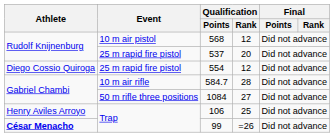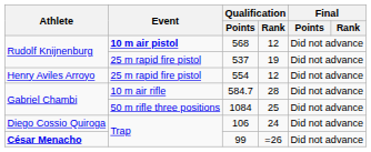 <table class="wikitable" style="font-size:90%">
 <tr>
 <th rowspan=2>Athlete</th>
 <th rowspan=2>Event</th>
 <th colspan=2>Qualification</th>
 <th colspan=2>Final</th>
 </tr>
 <tr style="font-size:95%">
 <th>Points</th>
 <th>Rank</th>
 <th>Points</th>
 <th>Rank</th>
 </tr>
 <tr align=center>
 <td align=left rowspan=2><a href='#'>Rudolf Knijnenburg</a></td>
-<td align=left><a href='#'>10 m air pistol</a></td>
+<td align=left><strong><a href='#'>10 m air pistol</a></strong></td>
 <td>568</td>
 <td>12</td>
 <td colspan=2>Did not advance</td>
 </tr>
 <tr align=center>
 <td align=left><a href='#'>25 m rapid fire pistol</a></td>
 <td>537</td>
-<td>20</td>
+<td>19</td>
 <td colspan=2>Did not advance</td>
 </tr>
 <tr align=center>
-<td align=left><a href='#'>Diego Cossio Quiroga</a></td>
+<td align=left><a href='#'>Henry Aviles Arroyo</a></td>
 <td align=left><a href='#'>25 m rapid fire pistol</a></td>
 <td>554</td>
 <td>12</td>
 <td colspan=2>Did not advance</td>
 </tr>
 <tr align=center>
 <td align=left rowspan=2><a href='#'>Gabriel Chambi</a></td>
 <td align=left><a href='#'>10 m air rifle</a></td>
 <td>584.7</td>
 <td>28</td>
 <td colspan=2>Did not advance</td>
 </tr>
 <tr align=center>
 <td align=left><a href='#'>50 m rifle three positions</a></td>
 <td>1084</td>
-<td>27</td>
+<td>25</td>
 <td colspan=2>Did not advance</td>
 </tr>
 <tr align=center>
-<td align=left><a href='#'>Henry Aviles Arroyo</a></td>
+<td align=left><a href='#'>Diego Cossio Quiroga</a></td>
 <td align=left rowspan=2><a href='#'>Trap</a></td>
 <td>106</td>
-<td>25</td>
+<td>24</td>
 <td colspan=2>Did not advance</td>
 </tr>
 <tr align=center>
 <td align=left><strong><a href='#'>César Menacho</a></strong></td>
 <td>99</td>
 <td>=26</td>
 <td colspan=2>Did not advance</td>
 </tr>
 </table>
